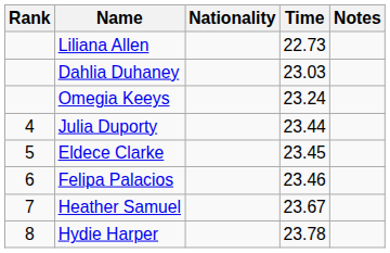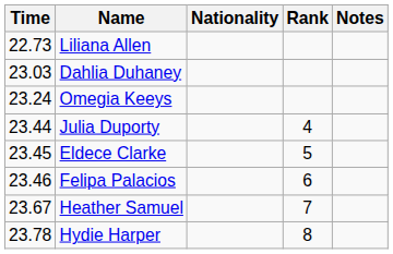 <table class="wikitable sortable" style="text-align:center">
 <tr>
-<th>Rank</th>
+<th>Time</th>
 <th>Name</th>
 <th>Nationality</th>
-<th>Time</th>
+<th>Rank</th>
 <th>Notes</th>
 </tr>
 <tr>
-<td></td>
+<td>22.73</td>
 <td align=left><a href='#'>Liliana Allen</a></td>
 <td align=left></td>
-<td>22.73</td>
+<td></td>
 <td></td>
 </tr>
 <tr>
-<td></td>
+<td>23.03</td>
 <td align=left><a href='#'>Dahlia Duhaney</a></td>
 <td align=left></td>
-<td>23.03</td>
+<td></td>
 <td></td>
 </tr>
 <tr>
-<td></td>
+<td>23.24</td>
 <td align=left><a href='#'>Omegia Keeys</a></td>
 <td align=left></td>
-<td>23.24</td>
+<td></td>
 <td></td>
 </tr>
 <tr>
-<td>4</td>
+<td>23.44</td>
 <td align=left><a href='#'>Julia Duporty</a></td>
 <td align=left></td>
-<td>23.44</td>
+<td>4</td>
 <td></td>
 </tr>
 <tr>
-<td>5</td>
+<td>23.45</td>
 <td align=left><a href='#'>Eldece Clarke</a></td>
 <td align=left></td>
-<td>23.45</td>
+<td>5</td>
 <td></td>
 </tr>
 <tr>
-<td>6</td>
+<td>23.46</td>
 <td align=left><a href='#'>Felipa Palacios</a></td>
 <td align=left></td>
-<td>23.46</td>
+<td>6</td>
 <td></td>
 </tr>
 <tr>
-<td>7</td>
+<td>23.67</td>
 <td align=left><a href='#'>Heather Samuel</a></td>
 <td align=left></td>
-<td>23.67</td>
+<td>7</td>
 <td></td>
 </tr>
 <tr>
-<td>8</td>
+<td>23.78</td>
 <td align=left><a href='#'>Hydie Harper</a></td>
 <td align=left></td>
-<td>23.78</td>
+<td>8</td>
 <td></td>
 </tr>
 </table>
